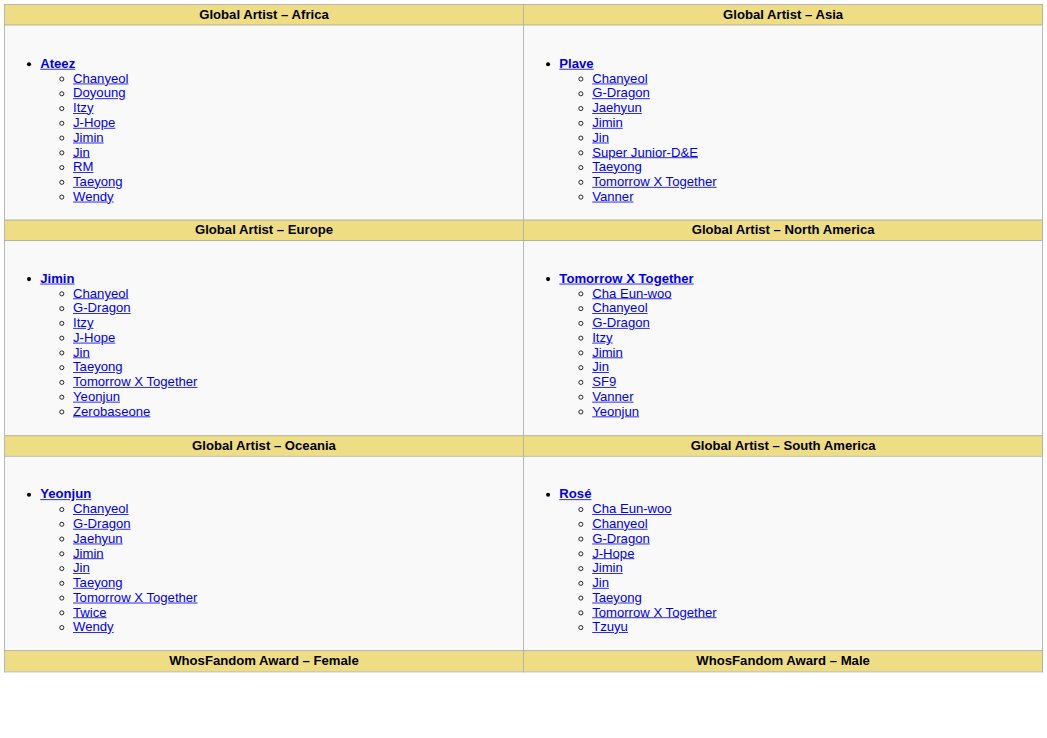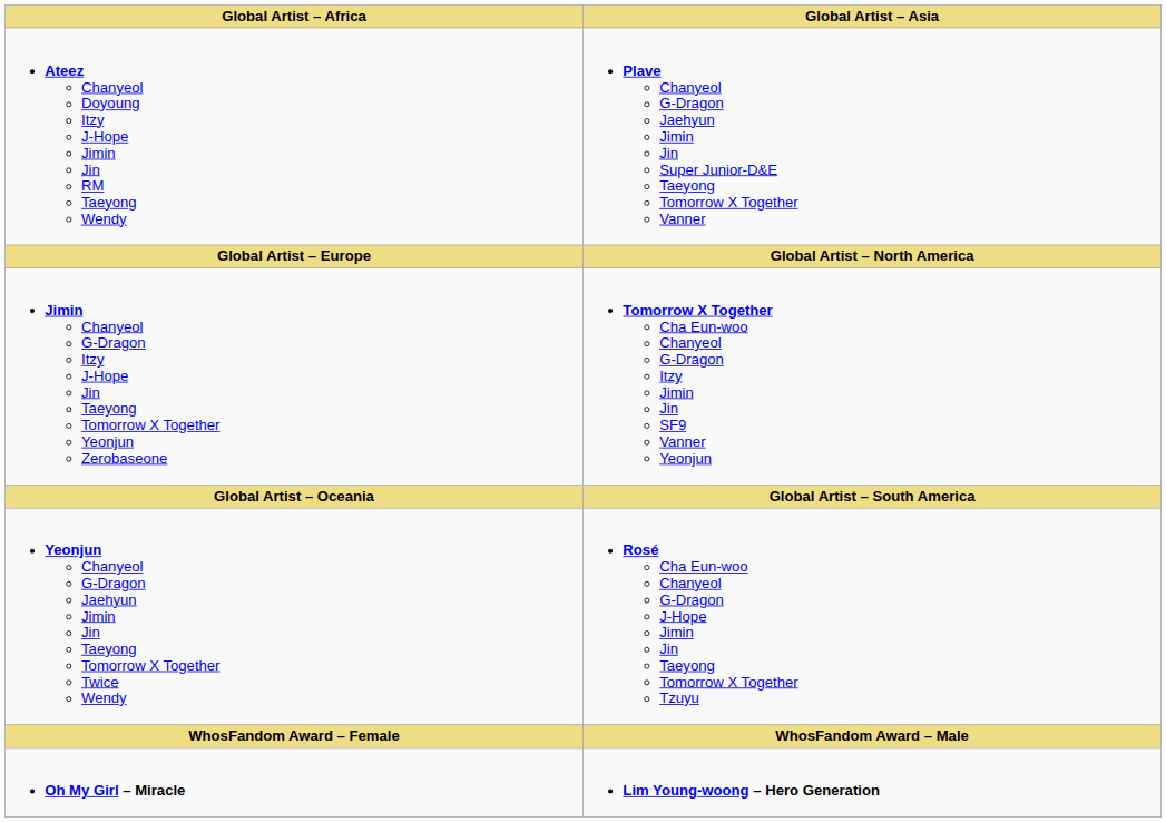 <table class="wikitable" style="width:80%">
 <tr>
 <th scope="col" style="background:#EEDD82; width:40%">Global Artist – Africa</th>
 <th scope="col" style="background:#EEDD82; width:40%">Global Artist – Asia</th>
 </tr>
 <tr>
 <td style="vertical-align:top"><br><ul><li><strong><a href='#'>Ateez</a></strong><ul><li><a href='#'>Chanyeol</a></li><li><a href='#'>Doyoung</a></li><li><a href='#'>Itzy</a></li><li><a href='#'>J-Hope</a></li><li><a href='#'>Jimin</a></li><li><a href='#'>Jin</a></li><li><a href='#'>RM</a></li><li><a href='#'>Taeyong</a></li><li><a href='#'>Wendy</a></li></ul></li></ul></td>
 <td style="vertical-align:top"><br><ul><li><strong><a href='#'>Plave</a></strong><ul><li><a href='#'>Chanyeol</a></li><li><a href='#'>G-Dragon</a></li><li><a href='#'>Jaehyun</a></li><li><a href='#'>Jimin</a></li><li><a href='#'>Jin</a></li><li><a href='#'>Super Junior-D&E</a></li><li><a href='#'>Taeyong</a></li><li><a href='#'>Tomorrow X Together</a></li><li><a href='#'>Vanner</a></li></ul></li></ul></td>
 </tr>
 <tr>
 <th scope="col" style="background:#EEDD82; width:40%">Global Artist – Europe</th>
 <th scope="col" style="background:#EEDD82; width:40%">Global Artist – North America</th>
 </tr>
 <tr>
 <td style="vertical-align:top"><br><ul><li><strong><a href='#'>Jimin</a></strong><ul><li><a href='#'>Chanyeol</a></li><li><a href='#'>G-Dragon</a></li><li><a href='#'>Itzy</a></li><li><a href='#'>J-Hope</a></li><li><a href='#'>Jin</a></li><li><a href='#'>Taeyong</a></li><li><a href='#'>Tomorrow X Together</a></li><li><a href='#'>Yeonjun</a></li><li><a href='#'>Zerobaseone</a></li></ul></li></ul></td>
 <td style="vertical-align:top"><br><ul><li><strong><a href='#'>Tomorrow X Together</a></strong><ul><li><a href='#'>Cha Eun-woo</a></li><li><a href='#'>Chanyeol</a></li><li><a href='#'>G-Dragon</a></li><li><a href='#'>Itzy</a></li><li><a href='#'>Jimin</a></li><li><a href='#'>Jin</a></li><li><a href='#'>SF9</a></li><li><a href='#'>Vanner</a></li><li><a href='#'>Yeonjun</a></li></ul></li></ul></td>
 </tr>
 <tr>
 <th scope="col" style="background:#EEDD82; width:40%">Global Artist – Oceania</th>
 <th scope="col" style="background:#EEDD82; width:40%">Global Artist – South America</th>
 </tr>
 <tr>
 <td style="vertical-align:top"><br><ul><li><strong><a href='#'>Yeonjun</a></strong><ul><li><a href='#'>Chanyeol</a></li><li><a href='#'>G-Dragon</a></li><li><a href='#'>Jaehyun</a></li><li><a href='#'>Jimin</a></li><li><a href='#'>Jin</a></li><li><a href='#'>Taeyong</a></li><li><a href='#'>Tomorrow X Together</a></li><li><a href='#'>Twice</a></li><li><a href='#'>Wendy</a></li></ul></li></ul></td>
 <td style="vertical-align:top"><br><ul><li><strong><a href='#'>Rosé</a></strong><ul><li><a href='#'>Cha Eun-woo</a></li><li><a href='#'>Chanyeol</a></li><li><a href='#'>G-Dragon</a></li><li><a href='#'>J-Hope</a></li><li><a href='#'>Jimin</a></li><li><a href='#'>Jin</a></li><li><a href='#'>Taeyong</a></li><li><a href='#'>Tomorrow X Together</a></li><li><a href='#'>Tzuyu</a></li></ul></li></ul></td>
 </tr>
 <tr>
 <th scope="col" style="background:#EEDD82; width:40%">WhosFandom Award – Female</th>
 <th scope="col" style="background:#EEDD82; width:40%">WhosFandom Award – Male</th>
 </tr>
+<tr>
+<td style="vertical-align:top"><br><ul><li><strong><a href='#'>Oh My Girl</a> – Miracle</strong></li></ul></td>
+<td style="vertical-align:top"><br><ul><li><strong><a href='#'>Lim Young-woong</a>  – Hero Generation</strong></li></ul></td>
+</tr>
 </table>
